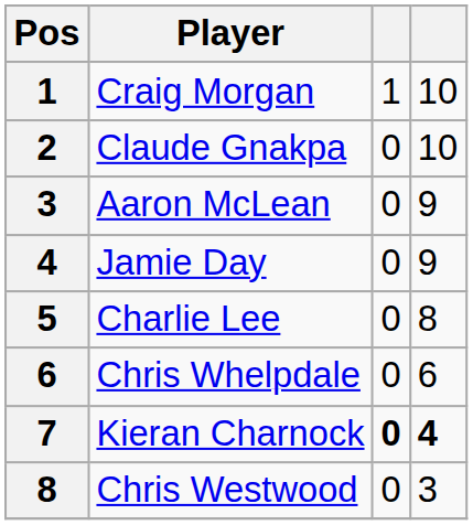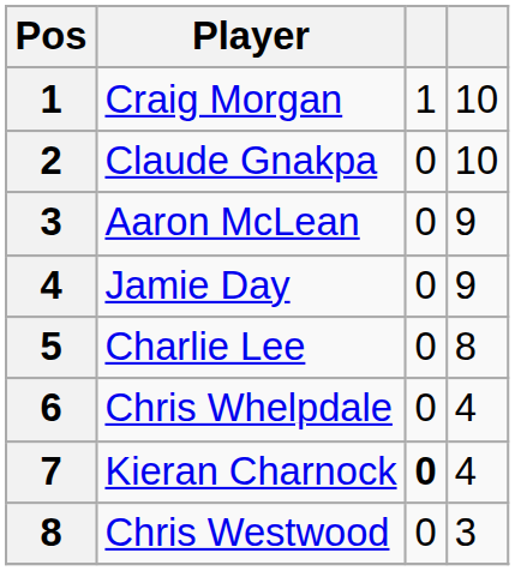 <table class="wikitable">
 <tr>
 <th>Pos</th>
 <th>Player</th>
 <th></th>
 <th></th>
 </tr>
 <tr>
 <th>1</th>
 <td> <a href='#'>Craig Morgan</a></td>
 <td>1</td>
 <td>10</td>
 </tr>
 <tr>
 <th>2</th>
 <td> <a href='#'>Claude Gnakpa</a></td>
 <td>0</td>
 <td>10</td>
 </tr>
 <tr>
 <th>3</th>
 <td> <a href='#'>Aaron McLean</a></td>
 <td>0</td>
 <td>9</td>
 </tr>
 <tr>
 <th>4</th>
 <td> <a href='#'>Jamie Day</a></td>
 <td>0</td>
 <td>9</td>
 </tr>
 <tr>
 <th>5</th>
 <td> <a href='#'>Charlie Lee</a></td>
 <td>0</td>
 <td>8</td>
 </tr>
 <tr>
 <th>6</th>
 <td> <a href='#'>Chris Whelpdale</a></td>
 <td>0</td>
-<td>6</td>
+<td>4</td>
 </tr>
 <tr>
 <th>7</th>
 <td> <a href='#'>Kieran Charnock</a></td>
 <td><strong>0</strong></td>
-<td><strong>4</strong></td>
+<td>4</td>
 </tr>
 <tr>
 <th>8</th>
 <td> <a href='#'>Chris Westwood</a></td>
 <td>0</td>
 <td>3</td>
 </tr>
 <tr>
 </tr>
 </table>
